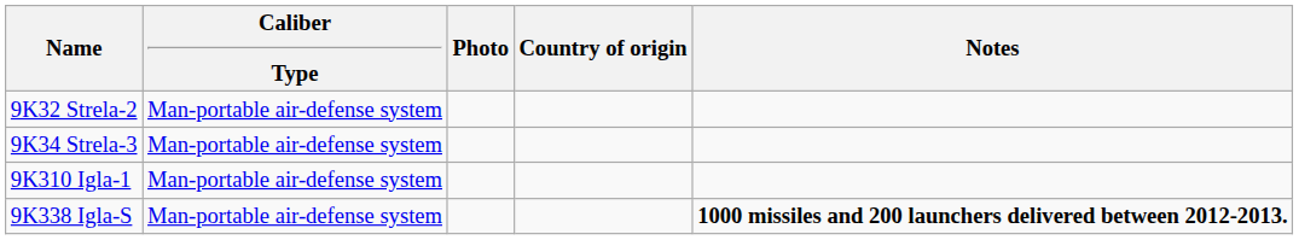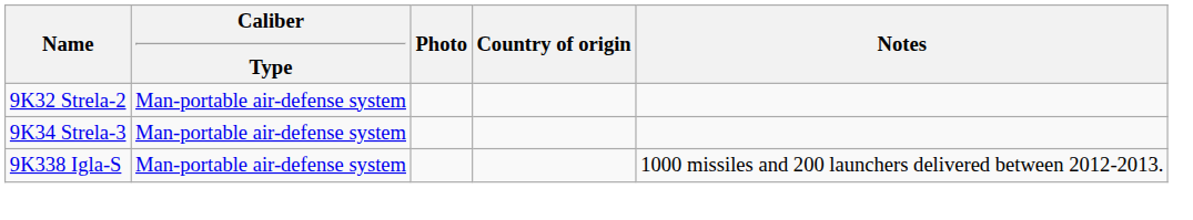 <table class="wikitable">
 <tr>
 <th style="text-align:center;">Name</th>
 <th style="text-align:center;">Caliber<hr>Type</th>
 <th style="text-align:center;">Photo</th>
 <th style="text-align:center;">Country of origin</th>
 <th style="text-align:center;">Notes</th>
 </tr>
 <tr>
 <td><a href='#'>9K32 Strela-2</a></td>
 <td><a href='#'>Man-portable air-defense system</a></td>
 <td></td>
 <td></td>
 <td></td>
 </tr>
 <tr>
 <td><a href='#'>9K34 Strela-3</a></td>
 <td><a href='#'>Man-portable air-defense system</a></td>
 <td></td>
 <td></td>
 <td></td>
 </tr>
 <tr>
-<td><a href='#'>9K310 Igla-1</a></td>
-<td><a href='#'>Man-portable air-defense system</a></td>
-<td></td>
-<td></td>
-<td></td>
-</tr>
-<tr>
 <td><a href='#'>9K338 Igla-S</a></td>
 <td><a href='#'>Man-portable air-defense system</a></td>
 <td></td>
 <td></td>
-<td><strong>1000 missiles and 200 launchers delivered between 2012-2013.</strong></td>
+<td>1000 missiles and 200 launchers delivered between 2012-2013.</td>
 </tr>
 </table>
